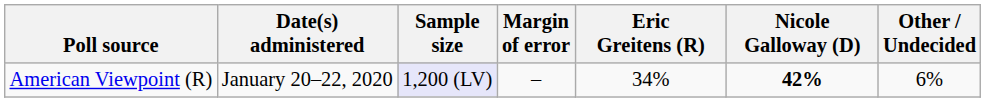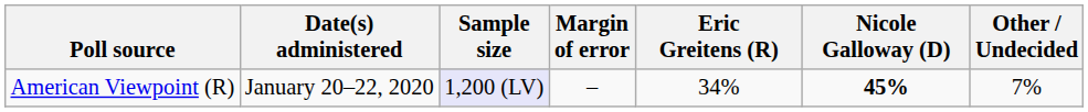 <table class="wikitable" style="font-size:90%;text-align:center;">
 <tr valign=bottom>
 <th>Poll source</th>
 <th>Date(s)<br>administered</th>
 <th>Sample<br>size</th>
 <th>Margin<br>of error</th>
 <th style="width:100px;">Eric<br>Greitens (R)</th>
 <th style="width:100px;">Nicole<br>Galloway (D)</th>
 <th>Other /<br>Undecided</th>
 </tr>
 <tr>
 <td style="text-align:left;"><a href='#'>American Viewpoint</a> (R)</td>
 <td>January 20–22, 2020</td>
 <td style="background: lavender;">1,200 (LV)</td>
 <td>–</td>
 <td>34%</td>
-<td><strong>42%</strong></td>
-<td>6%</td>
+<td><strong>45%</strong></td>
+<td>7%</td>
 </tr>
 </table>
